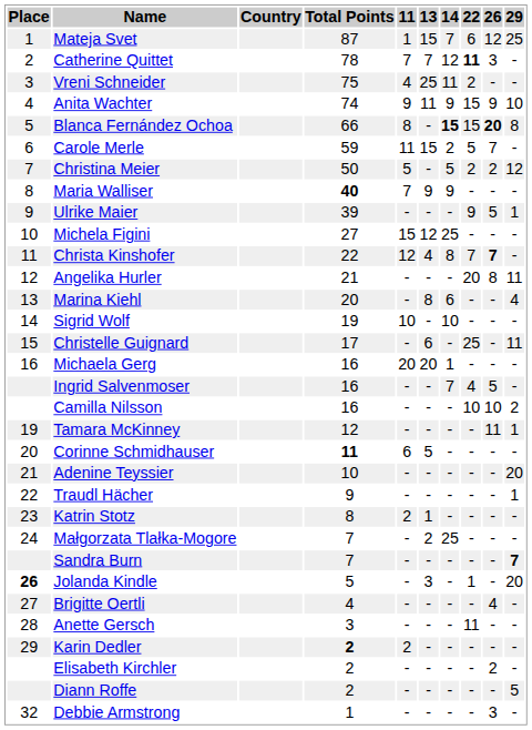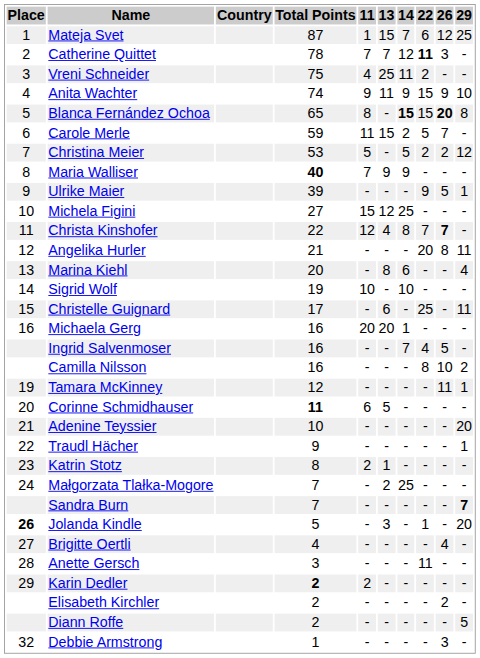 <table border="0" style="border: 1px solid #999; background-color:#FFFFFF; text-align:center">
 <tr align="center" bgcolor="#CCCCCC">
 <th>Place</th>
 <th>Name</th>
 <th>Country</th>
 <th>Total Points</th>
 <th>11</th>
 <th>13</th>
 <th>14</th>
 <th>22</th>
 <th>26</th>
 <th>29</th>
 </tr>
 <tr bgcolor="#EFEFEF">
 <td>1</td>
 <td align="left"><a href='#'>Mateja Svet</a></td>
 <td align="left"></td>
 <td>87</td>
 <td>1</td>
 <td>15</td>
 <td>7</td>
 <td>6</td>
 <td>12</td>
 <td>25</td>
 </tr>
 <tr>
 <td>2</td>
 <td align="left"><a href='#'>Catherine Quittet</a></td>
 <td align="left"></td>
 <td>78</td>
 <td>7</td>
 <td>7</td>
 <td>12</td>
 <td><strong>11</strong></td>
 <td>3</td>
 <td>-</td>
 </tr>
 <tr bgcolor="#EFEFEF">
 <td>3</td>
 <td align="left"><a href='#'>Vreni Schneider</a></td>
 <td align="left"></td>
 <td>75</td>
 <td>4</td>
 <td>25</td>
 <td>11</td>
 <td>2</td>
 <td>-</td>
 <td>-</td>
 </tr>
 <tr>
 <td>4</td>
 <td align="left"><a href='#'>Anita Wachter</a></td>
 <td align="left"></td>
 <td>74</td>
 <td>9</td>
 <td>11</td>
 <td>9</td>
 <td>15</td>
 <td>9</td>
 <td>10</td>
 </tr>
 <tr bgcolor="#EFEFEF">
 <td>5</td>
 <td align="left"><a href='#'>Blanca Fernández Ochoa</a></td>
 <td align="left"></td>
-<td>66</td>
+<td>65</td>
 <td>8</td>
 <td>-</td>
 <td><strong>15</strong></td>
 <td>15</td>
 <td><strong>20</strong></td>
 <td>8</td>
 </tr>
 <tr>
 <td>6</td>
 <td align="left"><a href='#'>Carole Merle</a></td>
 <td align="left"></td>
 <td>59</td>
 <td>11</td>
 <td>15</td>
 <td>2</td>
 <td>5</td>
 <td>7</td>
 <td>-</td>
 </tr>
 <tr bgcolor="#EFEFEF">
 <td>7</td>
 <td align="left"><a href='#'>Christina Meier</a></td>
 <td align="left"></td>
-<td>50</td>
+<td>53</td>
 <td>5</td>
 <td>-</td>
 <td>5</td>
 <td>2</td>
 <td>2</td>
 <td>12</td>
 </tr>
 <tr>
 <td>8</td>
 <td align="left"><a href='#'>Maria Walliser</a></td>
 <td align="left"></td>
 <td><strong>40</strong></td>
 <td>7</td>
 <td>9</td>
 <td>9</td>
 <td>-</td>
 <td>-</td>
 <td>-</td>
 </tr>
 <tr bgcolor="#EFEFEF">
 <td>9</td>
 <td align="left"><a href='#'>Ulrike Maier</a></td>
 <td align="left"></td>
 <td>39</td>
 <td>-</td>
 <td>-</td>
 <td>-</td>
 <td>9</td>
 <td>5</td>
 <td>1</td>
 </tr>
 <tr>
 <td>10</td>
 <td align="left"><a href='#'>Michela Figini</a></td>
 <td align="left"></td>
 <td>27</td>
 <td>15</td>
 <td>12</td>
 <td>25</td>
 <td>-</td>
 <td>-</td>
 <td>-</td>
 </tr>
 <tr bgcolor="#EFEFEF">
 <td>11</td>
 <td align="left"><a href='#'>Christa Kinshofer</a></td>
 <td align="left"></td>
 <td>22</td>
 <td>12</td>
 <td>4</td>
 <td>8</td>
 <td>7</td>
 <td><strong>7</strong></td>
 <td>-</td>
 </tr>
 <tr>
 <td>12</td>
 <td align="left"><a href='#'>Angelika Hurler</a></td>
 <td align="left"></td>
 <td>21</td>
 <td>-</td>
 <td>-</td>
 <td>-</td>
 <td>20</td>
 <td>8</td>
 <td>11</td>
 </tr>
 <tr bgcolor="#EFEFEF">
 <td>13</td>
 <td align="left"><a href='#'>Marina Kiehl</a></td>
 <td align="left"></td>
 <td>20</td>
 <td>-</td>
 <td>8</td>
 <td>6</td>
 <td>-</td>
 <td>-</td>
 <td>4</td>
 </tr>
 <tr>
 <td>14</td>
 <td align="left"><a href='#'>Sigrid Wolf</a></td>
 <td align="left"></td>
 <td>19</td>
 <td>10</td>
 <td>-</td>
 <td>10</td>
 <td>-</td>
 <td>-</td>
 <td>-</td>
 </tr>
 <tr bgcolor="#EFEFEF">
 <td>15</td>
 <td align="left"><a href='#'>Christelle Guignard</a></td>
 <td align="left"></td>
 <td>17</td>
 <td>-</td>
 <td>6</td>
 <td>-</td>
 <td>25</td>
 <td>-</td>
 <td>11</td>
 </tr>
 <tr>
 <td>16</td>
 <td align="left"><a href='#'>Michaela Gerg</a></td>
 <td align="left"></td>
 <td>16</td>
 <td>20</td>
 <td>20</td>
 <td>1</td>
 <td>-</td>
 <td>-</td>
 <td>-</td>
 </tr>
 <tr bgcolor="#EFEFEF">
 <td></td>
 <td align="left"><a href='#'>Ingrid Salvenmoser</a></td>
 <td align="left"></td>
 <td>16</td>
 <td>-</td>
 <td>-</td>
 <td>7</td>
 <td>4</td>
 <td>5</td>
 <td>-</td>
 </tr>
 <tr>
 <td></td>
 <td align="left"><a href='#'>Camilla Nilsson</a></td>
 <td align="left"></td>
 <td>16</td>
 <td>-</td>
 <td>-</td>
 <td>-</td>
-<td>10</td>
+<td>8</td>
 <td>10</td>
 <td>2</td>
 </tr>
 <tr bgcolor="#EFEFEF">
 <td>19</td>
 <td align="left"><a href='#'>Tamara McKinney</a></td>
 <td align="left"></td>
 <td>12</td>
 <td>-</td>
 <td>-</td>
 <td>-</td>
 <td>-</td>
 <td>11</td>
 <td>1</td>
 </tr>
 <tr>
 <td>20</td>
 <td align="left"><a href='#'>Corinne Schmidhauser</a></td>
 <td align="left"></td>
 <td><strong>11</strong></td>
 <td>6</td>
 <td>5</td>
 <td>-</td>
 <td>-</td>
 <td>-</td>
 <td>-</td>
 </tr>
 <tr bgcolor="#EFEFEF">
 <td>21</td>
 <td align="left"><a href='#'>Adenine Teyssier</a></td>
 <td align="left"></td>
 <td>10</td>
 <td>-</td>
 <td>-</td>
 <td>-</td>
 <td>-</td>
 <td>-</td>
 <td>20</td>
 </tr>
 <tr>
 <td>22</td>
 <td align="left"><a href='#'>Traudl Hächer</a></td>
 <td align="left"></td>
 <td>9</td>
 <td>-</td>
 <td>-</td>
 <td>-</td>
 <td>-</td>
 <td>-</td>
 <td>1</td>
 </tr>
 <tr bgcolor="#EFEFEF">
 <td>23</td>
 <td align="left"><a href='#'>Katrin Stotz</a></td>
 <td align="left"></td>
 <td>8</td>
 <td>2</td>
 <td>1</td>
 <td>-</td>
 <td>-</td>
 <td>-</td>
 <td>-</td>
 </tr>
 <tr>
 <td>24</td>
 <td align="left"><a href='#'>Małgorzata Tlałka-Mogore</a></td>
 <td align="left"></td>
 <td>7</td>
 <td>-</td>
 <td>2</td>
 <td>25</td>
 <td>-</td>
 <td>-</td>
 <td>-</td>
 </tr>
 <tr bgcolor="#EFEFEF">
 <td></td>
 <td align="left"><a href='#'>Sandra Burn</a></td>
 <td align="left"></td>
 <td>7</td>
 <td>-</td>
 <td>-</td>
 <td>-</td>
 <td>-</td>
 <td>-</td>
 <td><strong>7</strong></td>
 </tr>
 <tr>
 <td><strong>26</strong></td>
 <td align="left"><a href='#'>Jolanda Kindle</a></td>
 <td align="left"></td>
 <td>5</td>
 <td>-</td>
 <td>3</td>
 <td>-</td>
 <td>1</td>
 <td>-</td>
 <td>20</td>
 </tr>
 <tr bgcolor="#EFEFEF">
 <td>27</td>
 <td align="left"><a href='#'>Brigitte Oertli</a></td>
 <td align="left"></td>
 <td>4</td>
 <td>-</td>
 <td>-</td>
 <td>-</td>
 <td>-</td>
 <td>4</td>
 <td>-</td>
 </tr>
 <tr>
 <td>28</td>
 <td align="left"><a href='#'>Anette Gersch</a></td>
 <td align="left"></td>
 <td>3</td>
 <td>-</td>
 <td>-</td>
 <td>-</td>
 <td>11</td>
 <td>-</td>
 <td>-</td>
 </tr>
 <tr bgcolor="#EFEFEF">
 <td>29</td>
 <td align="left"><a href='#'>Karin Dedler</a></td>
 <td align="left"></td>
 <td><strong>2</strong></td>
 <td>2</td>
 <td>-</td>
 <td>-</td>
 <td>-</td>
 <td>-</td>
 <td>-</td>
 </tr>
 <tr>
 <td></td>
 <td align="left"><a href='#'>Elisabeth Kirchler</a></td>
 <td align="left"></td>
 <td>2</td>
 <td>-</td>
 <td>-</td>
 <td>-</td>
 <td>-</td>
 <td>2</td>
 <td>-</td>
 </tr>
 <tr bgcolor="#EFEFEF">
 <td></td>
 <td align="left"><a href='#'>Diann Roffe</a></td>
 <td align="left"></td>
 <td>2</td>
 <td>-</td>
 <td>-</td>
 <td>-</td>
 <td>-</td>
 <td>-</td>
 <td>5</td>
 </tr>
 <tr>
 <td>32</td>
 <td align="left"><a href='#'>Debbie Armstrong</a></td>
 <td align="left"></td>
 <td>1</td>
 <td>-</td>
 <td>-</td>
 <td>-</td>
 <td>-</td>
 <td>3</td>
 <td>-</td>
 </tr>
 </table>
